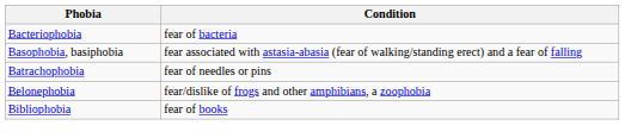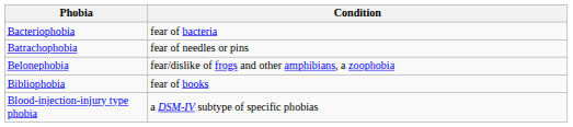 <table class="wikitable sortable" border="1">
 <tr>
 <th width="200px">Phobia</th>
 <th width="600px">Condition</th>
 </tr>
 <tr>
 <td><a href='#'>Bacteriophobia</a></td>
 <td>fear of <a href='#'>bacteria</a></td>
-</tr>
-<tr>
-<td><a href='#'>Basophobia</a>, basiphobia</td>
-<td>fear associated with <a href='#'>astasia-abasia</a> (fear of walking/standing erect) and a fear of <a href='#'>falling</a></td>
 </tr>
 <tr>
 <td><a href='#'>Batrachophobia</a></td>
 <td>fear of needles or pins</td>
 </tr>
 <tr>
 <td><a href='#'>Belonephobia</a></td>
 <td>fear/dislike of <a href='#'>frogs</a> and other <a href='#'>amphibians</a>, a <a href='#'>zoophobia</a></td>
 </tr>
 <tr>
 <td><a href='#'>Bibliophobia</a></td>
 <td>fear of <a href='#'>books</a></td>
 </tr>
+<tr>
+<td><a href='#'>Blood-injection-injury type phobia</a></td>
+<td>a <em><a href='#'>DSM-IV</a></em> subtype of specific phobias</td>
+</tr>
 </table>
